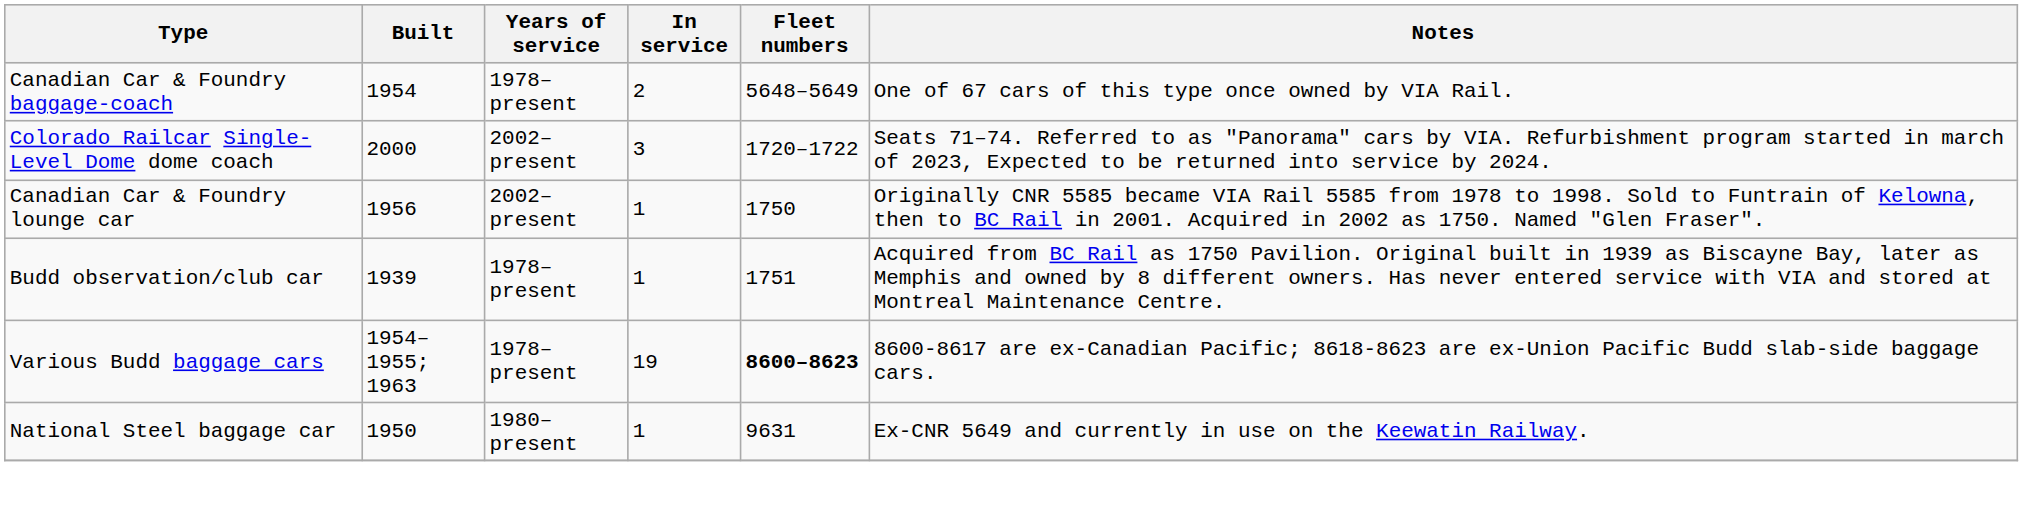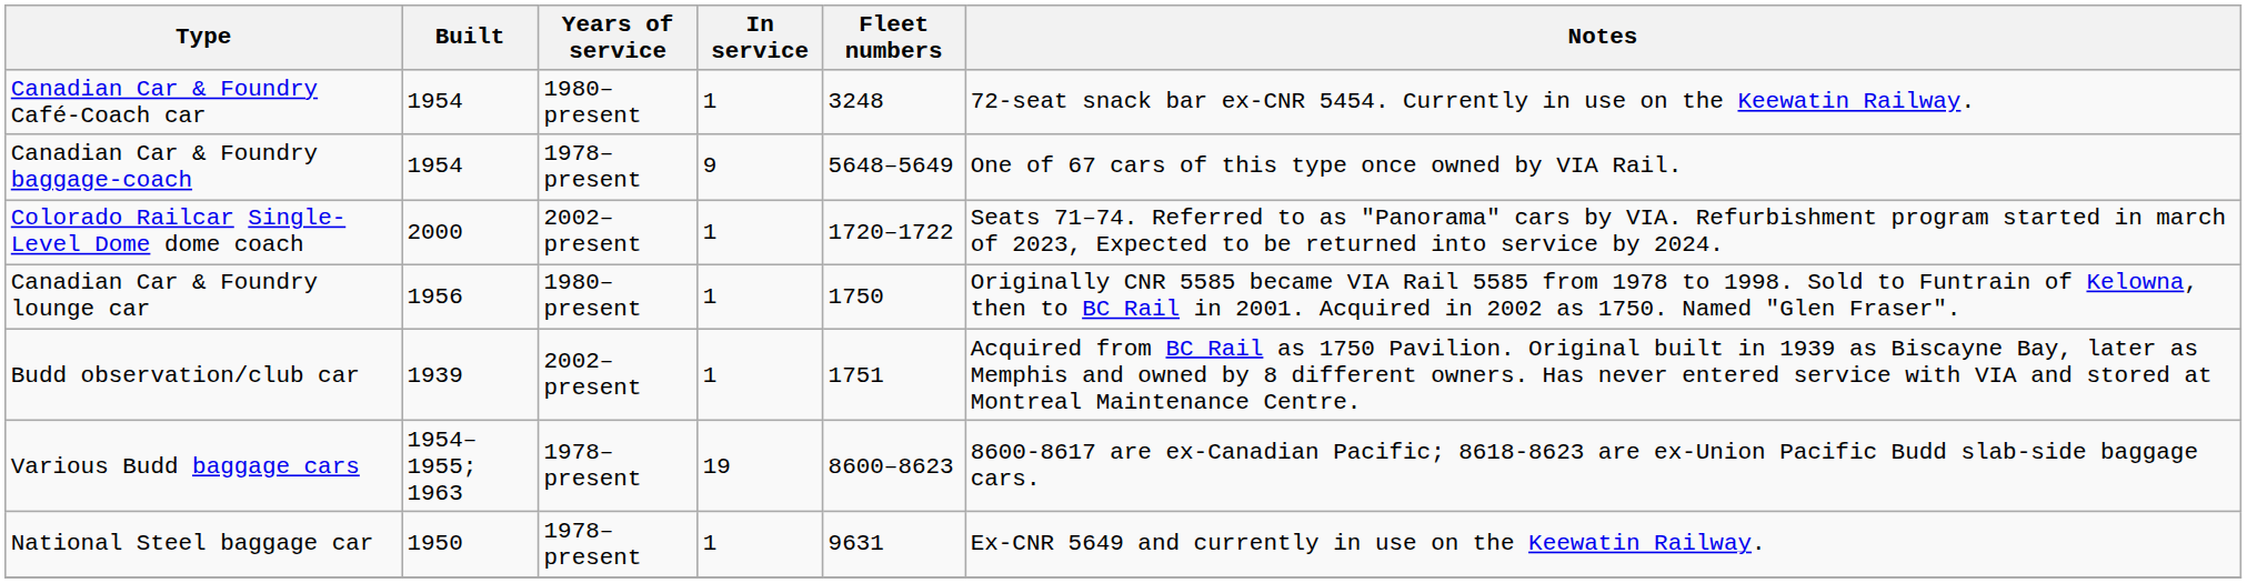 <table class="wikitable">
 <tr>
 <th>Type</th>
 <th>Built</th>
 <th>Years of service</th>
 <th>In service</th>
 <th>Fleet numbers</th>
 <th>Notes</th>
 </tr>
 <tr>
+<td><a href='#'>Canadian Car & Foundry</a> Café-Coach car</td>
+<td>1954</td>
+<td>1980–present</td>
+<td>1</td>
+<td>3248</td>
+<td>72-seat snack bar ex-CNR 5454. Currently in use on the <a href='#'>Keewatin Railway</a>.</td>
+</tr>
+<tr>
 <td>Canadian Car & Foundry <a href='#'>baggage-coach</a></td>
 <td>1954</td>
 <td>1978–present</td>
-<td>2</td>
+<td>9</td>
 <td>5648–5649</td>
 <td>One of 67 cars of this type once owned by VIA Rail.</td>
 </tr>
 <tr>
 <td><a href='#'>Colorado Railcar</a> <a href='#'>Single-Level Dome</a> dome coach</td>
 <td>2000</td>
 <td>2002–<br>present</td>
-<td>3</td>
+<td>1</td>
 <td>1720–1722</td>
 <td>Seats 71–74. Referred to as "Panorama" cars by VIA. Refurbishment program started in march of 2023, Expected to be returned into service by 2024.</td>
 </tr>
 <tr>
 <td>Canadian Car & Foundry lounge car</td>
 <td>1956</td>
-<td>2002–present</td>
+<td>1980–present</td>
 <td>1</td>
 <td>1750</td>
 <td>Originally CNR 5585 became VIA Rail 5585 from 1978 to 1998. Sold to Funtrain of <a href='#'>Kelowna</a>, then to <a href='#'>BC Rail</a> in 2001. Acquired in 2002 as 1750. Named "Glen Fraser".</td>
 </tr>
 <tr>
 <td>Budd observation/club car</td>
 <td>1939</td>
-<td>1978–present</td>
+<td>2002–present</td>
 <td>1</td>
 <td>1751</td>
 <td>Acquired from <a href='#'>BC Rail</a> as 1750 Pavilion. Original built in 1939 as Biscayne Bay, later as Memphis and owned by 8 different owners. Has never entered service with VIA and stored at Montreal Maintenance Centre.</td>
 </tr>
 <tr>
 <td>Various Budd <a href='#'>baggage cars</a></td>
 <td>1954–1955; 1963</td>
 <td>1978–present</td>
 <td>19</td>
-<td><strong>8600–8623</strong></td>
+<td>8600–8623</td>
 <td>8600-8617 are ex-Canadian Pacific; 8618-8623 are ex-Union Pacific Budd slab-side baggage cars.</td>
 </tr>
 <tr>
 <td>National Steel baggage car</td>
 <td>1950</td>
-<td>1980–present</td>
+<td>1978–present</td>
 <td>1</td>
 <td>9631</td>
 <td>Ex-CNR 5649 and currently in use on the <a href='#'>Keewatin Railway</a>.</td>
 </tr>
 <tr>
 </tr>
 </table>
